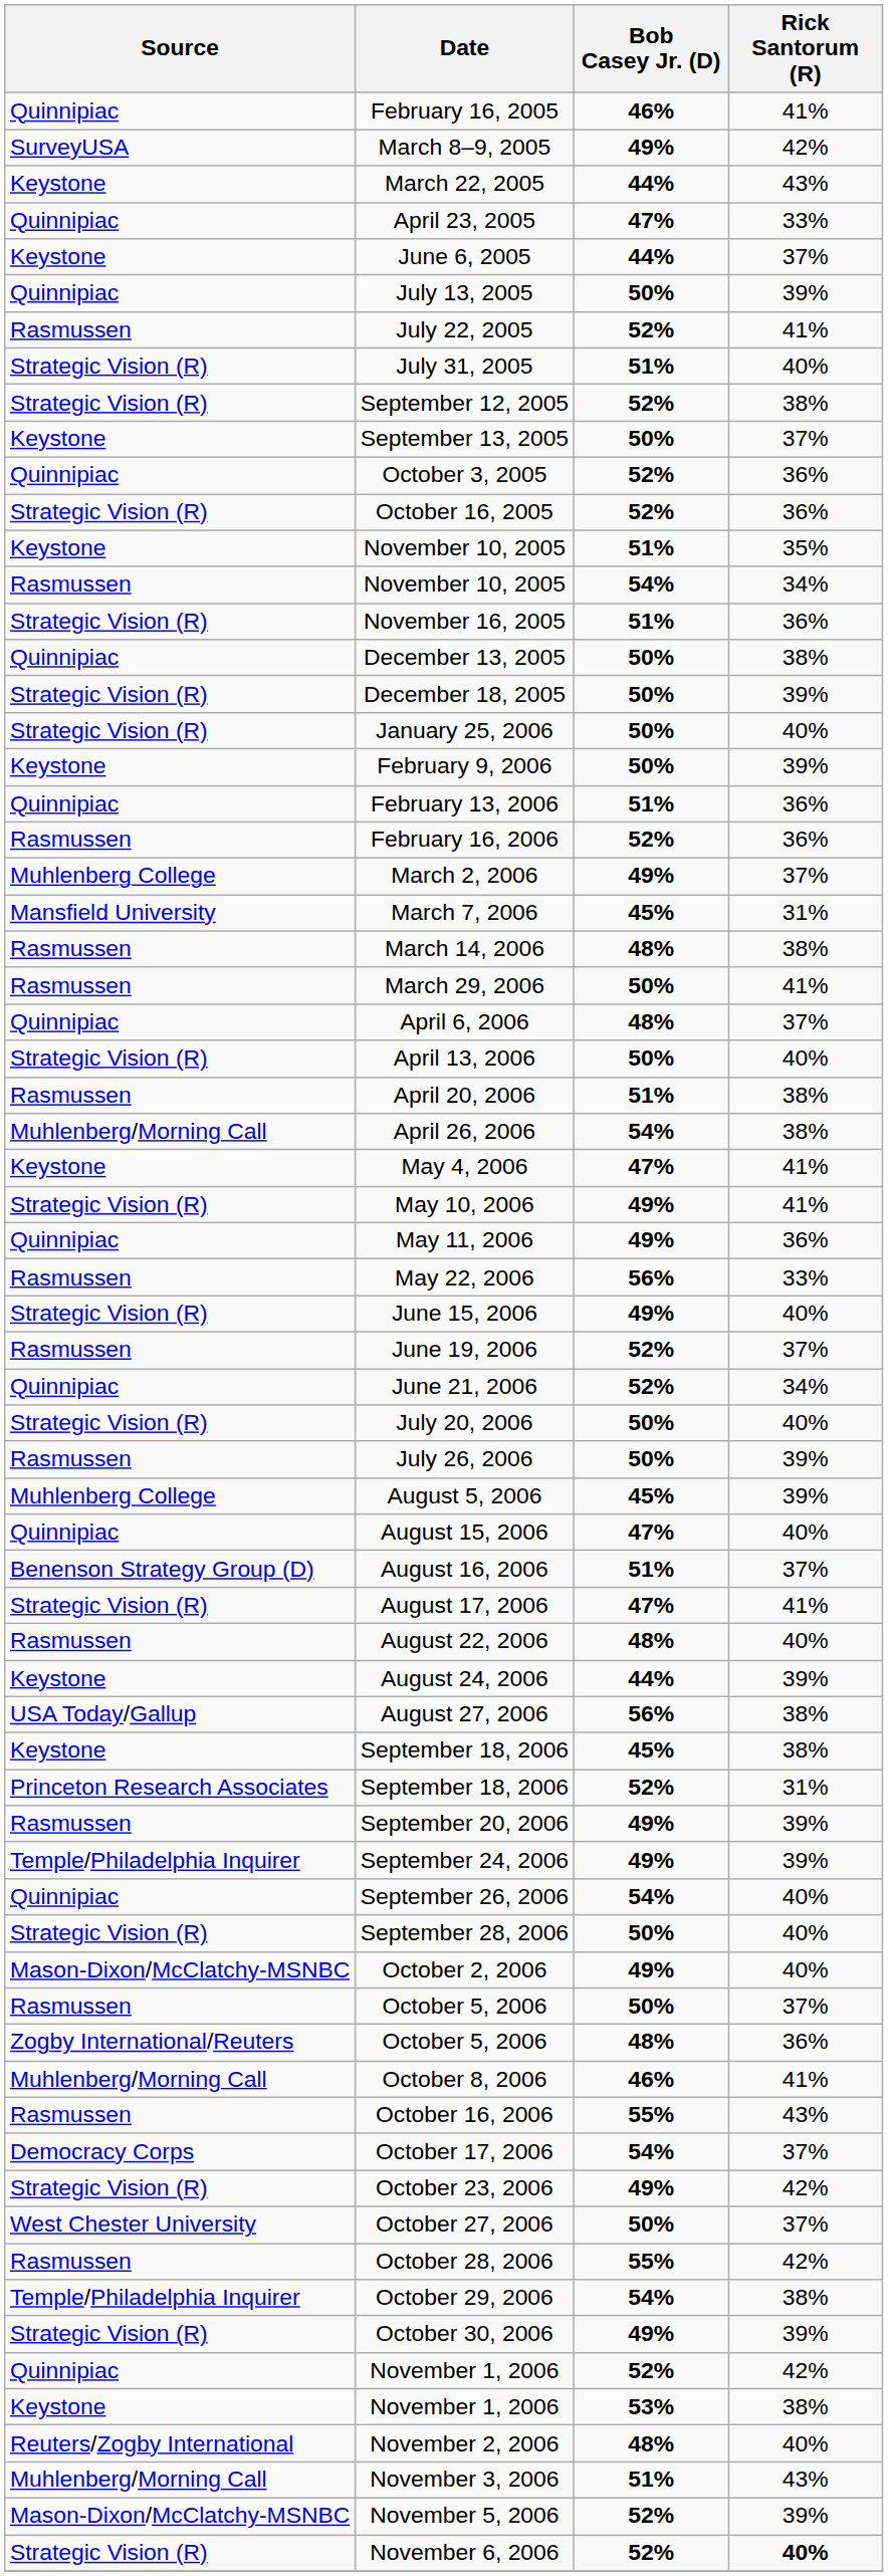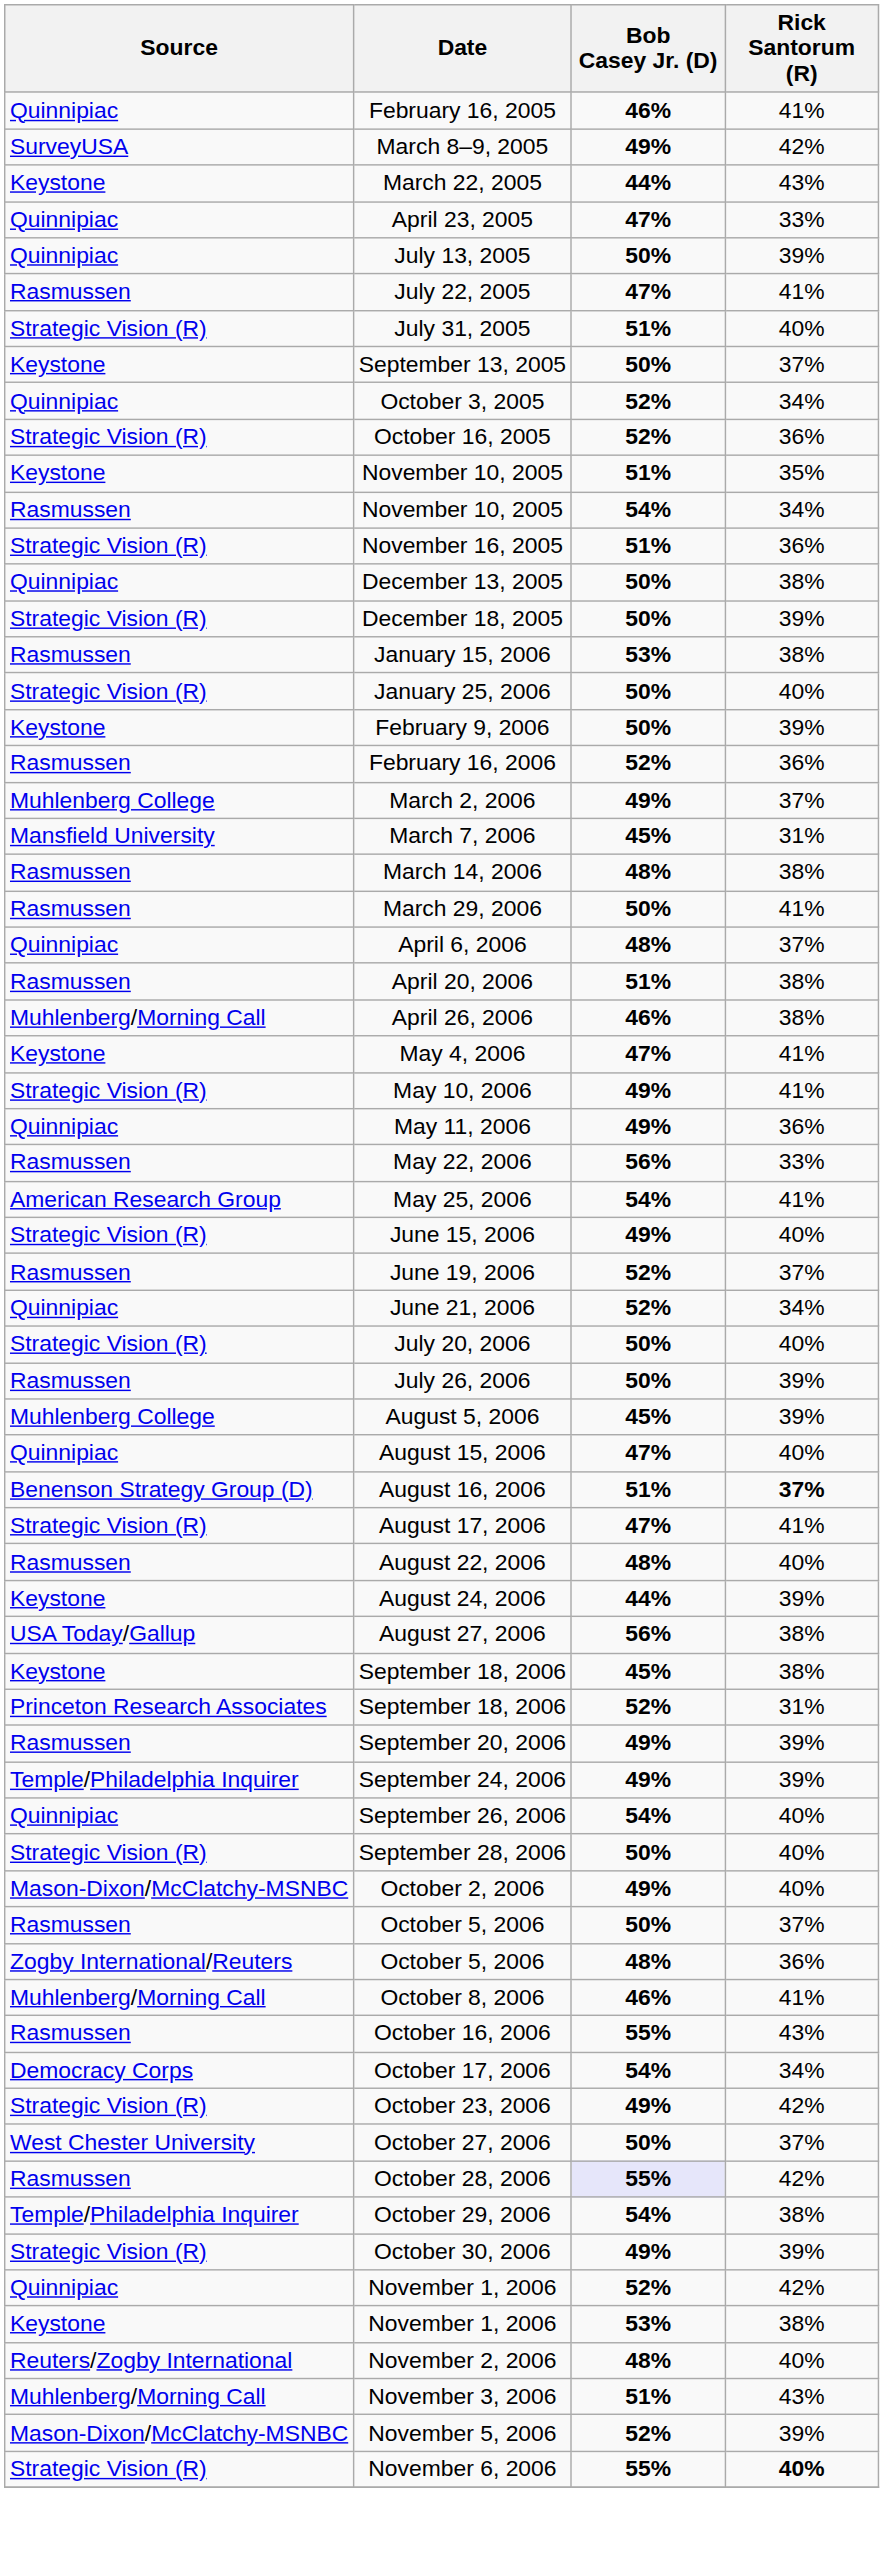 <table class="sortable wikitable" style="text-align:center">
 <tr bgcolor=lightgrey>
 <th>Source</th>
 <th>Date</th>
 <th style="width:100px;">Bob<br>Casey Jr. (D)</th>
 <th style="width:100px;">Rick<br>Santorum (R)</th>
 </tr>
 <tr>
 <td align=left><a href='#'>Quinnipiac</a></td>
 <td>February 16, 2005</td>
 <td><strong>46%</strong></td>
 <td>41%</td>
 </tr>
 <tr>
 <td align=left><a href='#'>SurveyUSA</a></td>
 <td>March 8–9, 2005</td>
 <td><strong>49%</strong></td>
 <td>42%</td>
 </tr>
 <tr>
 <td align=left><a href='#'>Keystone</a></td>
 <td>March 22, 2005</td>
 <td><strong>44%</strong></td>
 <td>43%</td>
 </tr>
 <tr>
 <td align=left><a href='#'>Quinnipiac</a></td>
 <td>April 23, 2005</td>
 <td><strong>47%</strong></td>
 <td>33%</td>
 </tr>
 <tr>
-<td align=left><a href='#'>Keystone</a></td>
-<td>June 6, 2005</td>
-<td><strong>44%</strong></td>
-<td>37%</td>
-</tr>
-<tr>
 <td align=left><a href='#'>Quinnipiac</a></td>
 <td>July 13, 2005</td>
 <td><strong>50%</strong></td>
 <td>39%</td>
 </tr>
 <tr>
 <td align=left><a href='#'>Rasmussen</a></td>
 <td>July 22, 2005</td>
-<td><strong>52%</strong></td>
+<td><strong>47%</strong></td>
 <td>41%</td>
 </tr>
 <tr>
 <td align=left><a href='#'>Strategic Vision (R)</a></td>
 <td>July 31, 2005</td>
 <td><strong>51%</strong></td>
 <td>40%</td>
-</tr>
-<tr>
-<td align=left><a href='#'>Strategic Vision (R)</a></td>
-<td>September 12, 2005</td>
-<td><strong>52%</strong></td>
-<td>38%</td>
 </tr>
 <tr>
 <td align=left><a href='#'>Keystone</a></td>
 <td>September 13, 2005</td>
 <td><strong>50%</strong></td>
 <td>37%</td>
 </tr>
 <tr>
 <td align=left><a href='#'>Quinnipiac</a></td>
 <td>October 3, 2005</td>
 <td><strong>52%</strong></td>
-<td>36%</td>
+<td>34%</td>
 </tr>
 <tr>
 <td align=left><a href='#'>Strategic Vision (R)</a></td>
 <td>October 16, 2005</td>
 <td><strong>52%</strong></td>
 <td>36%</td>
 </tr>
 <tr>
 <td align=left><a href='#'>Keystone</a></td>
 <td>November 10, 2005</td>
 <td><strong>51%</strong></td>
 <td>35%</td>
 </tr>
 <tr>
 <td align=left><a href='#'>Rasmussen</a></td>
 <td>November 10, 2005</td>
 <td><strong>54%</strong></td>
 <td>34%</td>
 </tr>
 <tr>
 <td align=left><a href='#'>Strategic Vision (R)</a></td>
 <td>November 16, 2005</td>
 <td><strong>51%</strong></td>
 <td>36%</td>
 </tr>
 <tr>
 <td align=left><a href='#'>Quinnipiac</a></td>
 <td>December 13, 2005</td>
 <td><strong>50%</strong></td>
 <td>38%</td>
 </tr>
 <tr>
 <td align=left><a href='#'>Strategic Vision (R)</a></td>
 <td>December 18, 2005</td>
 <td><strong>50%</strong></td>
 <td>39%</td>
 </tr>
 <tr>
+<td align=left><a href='#'>Rasmussen</a></td>
+<td>January 15, 2006</td>
+<td><strong>53%</strong></td>
+<td>38%</td>
+</tr>
+<tr>
 <td align=left><a href='#'>Strategic Vision (R)</a></td>
 <td>January 25, 2006</td>
 <td><strong>50%</strong></td>
 <td>40%</td>
 </tr>
 <tr>
 <td align=left><a href='#'>Keystone</a></td>
 <td>February 9, 2006</td>
 <td><strong>50%</strong></td>
 <td>39%</td>
-</tr>
-<tr>
-<td align=left><a href='#'>Quinnipiac</a></td>
-<td>February 13, 2006</td>
-<td><strong>51%</strong></td>
-<td>36%</td>
 </tr>
 <tr>
 <td align=left><a href='#'>Rasmussen</a></td>
 <td>February 16, 2006</td>
 <td><strong>52%</strong></td>
 <td>36%</td>
 </tr>
 <tr>
 <td align=left><a href='#'>Muhlenberg College</a></td>
 <td>March 2, 2006</td>
 <td><strong>49%</strong></td>
 <td>37%</td>
 </tr>
 <tr>
 <td align=left><a href='#'>Mansfield University</a></td>
 <td>March 7, 2006</td>
 <td><strong>45%</strong></td>
 <td>31%</td>
 </tr>
 <tr>
 <td align=left><a href='#'>Rasmussen</a></td>
 <td>March 14, 2006</td>
 <td><strong>48%</strong></td>
 <td>38%</td>
 </tr>
 <tr>
 <td align=left><a href='#'>Rasmussen</a></td>
 <td>March 29, 2006</td>
 <td><strong>50%</strong></td>
 <td>41%</td>
 </tr>
 <tr>
 <td align=left><a href='#'>Quinnipiac</a></td>
 <td>April 6, 2006</td>
 <td><strong>48%</strong></td>
 <td>37%</td>
 </tr>
 <tr>
-<td align=left><a href='#'>Strategic Vision (R)</a></td>
-<td>April 13, 2006</td>
-<td><strong>50%</strong></td>
-<td>40%</td>
-</tr>
-<tr>
 <td align=left><a href='#'>Rasmussen</a></td>
 <td>April 20, 2006</td>
 <td><strong>51%</strong></td>
 <td>38%</td>
 </tr>
 <tr>
 <td align=left><a href='#'>Muhlenberg</a>/<a href='#'>Morning Call</a></td>
 <td>April 26, 2006</td>
-<td><strong>54%</strong></td>
+<td><strong>46%</strong></td>
 <td>38%</td>
 </tr>
 <tr>
 <td align=left><a href='#'>Keystone</a></td>
 <td>May 4, 2006</td>
 <td><strong>47%</strong></td>
 <td>41%</td>
 </tr>
 <tr>
 <td align=left><a href='#'>Strategic Vision (R)</a></td>
 <td>May 10, 2006</td>
 <td><strong>49%</strong></td>
 <td>41%</td>
 </tr>
 <tr>
 <td align=left><a href='#'>Quinnipiac</a></td>
 <td>May 11, 2006</td>
 <td><strong>49%</strong></td>
 <td>36%</td>
 </tr>
 <tr>
 <td align=left><a href='#'>Rasmussen</a></td>
 <td>May 22, 2006</td>
 <td><strong>56%</strong></td>
 <td>33%</td>
+</tr>
+<tr>
+<td align=left><a href='#'>American Research Group</a></td>
+<td>May 25, 2006</td>
+<td><strong>54%</strong></td>
+<td>41%</td>
 </tr>
 <tr>
 <td align=left><a href='#'>Strategic Vision (R)</a></td>
 <td>June 15, 2006</td>
 <td><strong>49%</strong></td>
 <td>40%</td>
 </tr>
 <tr>
 <td align=left><a href='#'>Rasmussen</a></td>
 <td>June 19, 2006</td>
 <td><strong>52%</strong></td>
 <td>37%</td>
 </tr>
 <tr>
 <td align=left><a href='#'>Quinnipiac</a></td>
 <td>June 21, 2006</td>
 <td><strong>52%</strong></td>
 <td>34%</td>
 </tr>
 <tr>
 <td align=left><a href='#'>Strategic Vision (R)</a></td>
 <td>July 20, 2006</td>
 <td><strong>50%</strong></td>
 <td>40%</td>
 </tr>
 <tr>
 <td align=left><a href='#'>Rasmussen</a></td>
 <td>July 26, 2006</td>
 <td><strong>50%</strong></td>
 <td>39%</td>
 </tr>
 <tr>
 <td align=left><a href='#'>Muhlenberg College</a></td>
 <td>August 5, 2006</td>
 <td><strong>45%</strong></td>
 <td>39%</td>
 </tr>
 <tr>
 <td align=left><a href='#'>Quinnipiac</a></td>
 <td>August 15, 2006</td>
 <td><strong>47%</strong></td>
 <td>40%</td>
 </tr>
 <tr>
 <td align=left><a href='#'>Benenson Strategy Group (D)</a></td>
 <td>August 16, 2006</td>
 <td><strong>51%</strong></td>
-<td>37%</td>
+<td><strong>37%</strong></td>
 </tr>
 <tr>
 <td align=left><a href='#'>Strategic Vision (R)</a></td>
 <td>August 17, 2006</td>
 <td><strong>47%</strong></td>
 <td>41%</td>
 </tr>
 <tr>
 <td align=left><a href='#'>Rasmussen</a></td>
 <td>August 22, 2006</td>
 <td><strong>48%</strong></td>
 <td>40%</td>
 </tr>
 <tr>
 <td align=left><a href='#'>Keystone</a></td>
 <td>August 24, 2006</td>
 <td><strong>44%</strong></td>
 <td>39%</td>
 </tr>
 <tr>
 <td align=left><a href='#'>USA Today</a>/<a href='#'>Gallup</a></td>
 <td>August 27, 2006</td>
 <td><strong>56%</strong></td>
 <td>38%</td>
 </tr>
 <tr>
 <td align=left><a href='#'>Keystone</a></td>
 <td>September 18, 2006</td>
 <td><strong>45%</strong></td>
 <td>38%</td>
 </tr>
 <tr>
 <td align=left><a href='#'>Princeton Research Associates</a></td>
 <td>September 18, 2006</td>
 <td><strong>52%</strong></td>
 <td>31%</td>
 </tr>
 <tr>
 <td align=left><a href='#'>Rasmussen</a></td>
 <td>September 20, 2006</td>
 <td><strong>49%</strong></td>
 <td>39%</td>
 </tr>
 <tr>
 <td align=left><a href='#'>Temple</a>/<a href='#'>Philadelphia Inquirer</a></td>
 <td>September 24, 2006</td>
 <td><strong>49%</strong></td>
 <td>39%</td>
 </tr>
 <tr>
 <td align=left><a href='#'>Quinnipiac</a></td>
 <td>September 26, 2006</td>
 <td><strong>54%</strong></td>
 <td>40%</td>
 </tr>
 <tr>
 <td align=left><a href='#'>Strategic Vision (R)</a></td>
 <td>September 28, 2006</td>
 <td><strong>50%</strong></td>
 <td>40%</td>
 </tr>
 <tr>
 <td align=left><a href='#'>Mason-Dixon</a>/<a href='#'>McClatchy-MSNBC</a></td>
 <td>October 2, 2006</td>
 <td><strong>49%</strong></td>
 <td>40%</td>
 </tr>
 <tr>
 <td align=left><a href='#'>Rasmussen</a></td>
 <td>October 5, 2006</td>
 <td><strong>50%</strong></td>
 <td>37%</td>
 </tr>
 <tr>
 <td align=left><a href='#'>Zogby International</a>/<a href='#'>Reuters</a></td>
 <td>October 5, 2006</td>
 <td><strong>48%</strong></td>
 <td>36%</td>
 </tr>
 <tr>
 <td align=left><a href='#'>Muhlenberg</a>/<a href='#'>Morning Call</a></td>
 <td>October 8, 2006</td>
 <td><strong>46%</strong></td>
 <td>41%</td>
 </tr>
 <tr>
 <td align=left><a href='#'>Rasmussen</a></td>
 <td>October 16, 2006</td>
 <td><strong>55%</strong></td>
 <td>43%</td>
 </tr>
 <tr>
 <td align=left><a href='#'>Democracy Corps</a></td>
 <td>October 17, 2006</td>
 <td><strong>54%</strong></td>
-<td>37%</td>
+<td>34%</td>
 </tr>
 <tr>
 <td align=left><a href='#'>Strategic Vision (R)</a></td>
 <td>October 23, 2006</td>
 <td><strong>49%</strong></td>
 <td>42%</td>
 </tr>
 <tr>
 <td align=left><a href='#'>West Chester University</a></td>
 <td>October 27, 2006</td>
 <td><strong>50%</strong></td>
 <td>37%</td>
 </tr>
 <tr>
 <td align=left><a href='#'>Rasmussen</a></td>
 <td>October 28, 2006</td>
-<td><strong>55%</strong></td>
+<td style="background: lavender;"><strong>55%</strong></td>
 <td>42%</td>
 </tr>
 <tr>
 <td align=left><a href='#'>Temple</a>/<a href='#'>Philadelphia Inquirer</a></td>
 <td>October 29, 2006</td>
 <td><strong>54%</strong></td>
 <td>38%</td>
 </tr>
 <tr>
 <td align=left><a href='#'>Strategic Vision (R)</a></td>
 <td>October 30, 2006</td>
 <td><strong>49%</strong></td>
 <td>39%</td>
 </tr>
 <tr>
 <td align=left><a href='#'>Quinnipiac</a></td>
 <td>November 1, 2006</td>
 <td><strong>52%</strong></td>
 <td>42%</td>
 </tr>
 <tr>
 <td align=left><a href='#'>Keystone</a></td>
 <td>November 1, 2006</td>
 <td><strong>53%</strong></td>
 <td>38%</td>
 </tr>
 <tr>
 <td align=left><a href='#'>Reuters</a>/<a href='#'>Zogby International</a></td>
 <td>November 2, 2006</td>
 <td><strong>48%</strong></td>
 <td>40%</td>
 </tr>
 <tr>
 <td align=left><a href='#'>Muhlenberg</a>/<a href='#'>Morning Call</a></td>
 <td>November 3, 2006</td>
 <td><strong>51%</strong></td>
 <td>43%</td>
 </tr>
 <tr>
 <td align=left><a href='#'>Mason-Dixon</a>/<a href='#'>McClatchy-MSNBC</a></td>
 <td>November 5, 2006</td>
 <td><strong>52%</strong></td>
 <td>39%</td>
 </tr>
 <tr>
 <td align=left><a href='#'>Strategic Vision (R)</a></td>
 <td>November 6, 2006</td>
-<td><strong>52%</strong></td>
+<td><strong>55%</strong></td>
 <td><strong>40%</strong></td>
 </tr>
 <tr>
 </tr>
 </table>
